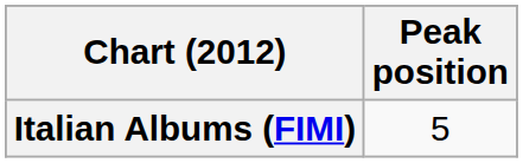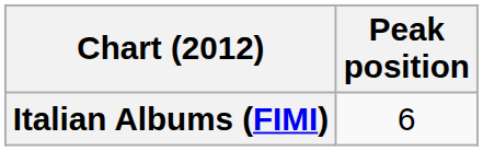 <table class="wikitable sortable plainrowheaders" style="text-align:center">
 <tr>
 <th>Chart (2012)</th>
 <th>Peak<br>position</th>
 </tr>
 <tr>
 <th scope="row">Italian Albums (<a href='#'>FIMI</a>)</th>
-<td>5</td>
+<td>6</td>
 </tr>
 </table>
